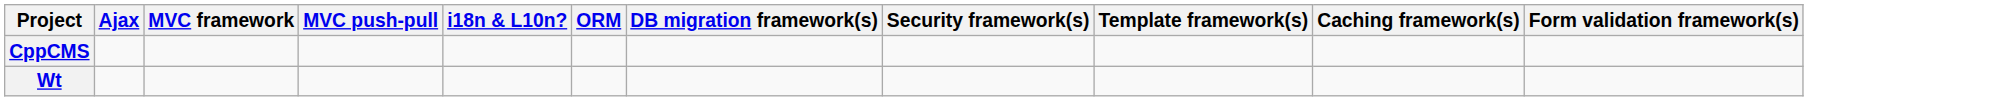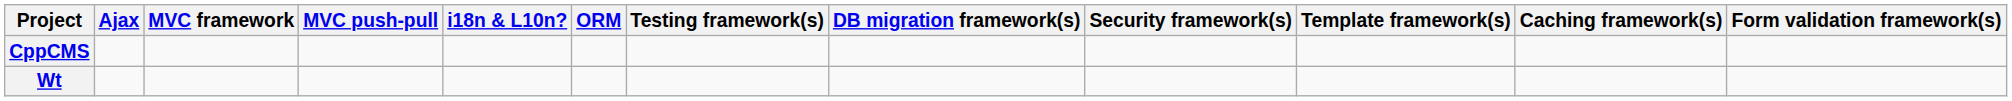 <table class="wikitable sortable sort-under" style="font-size: 90%">
 <tr>
 <th>Project</th>
 <th><a href='#'>Ajax</a></th>
 <th><a href='#'>MVC</a> framework</th>
 <th><a href='#'>MVC push-pull</a></th>
 <th><a href='#'>i18n & L10n?</a></th>
 <th><a href='#'>ORM</a></th>
+<th>Testing framework(s)</th>
 <th><a href='#'>DB migration</a> framework(s)</th>
 <th>Security framework(s)</th>
 <th>Template framework(s)</th>
 <th>Caching framework(s)</th>
 <th>Form validation framework(s)</th>
 </tr>
 <tr>
 <th><a href='#'>CppCMS</a></th>
+<td></td>
 <td></td>
 <td></td>
 <td></td>
 <td></td>
 <td></td>
 <td></td>
 <td></td>
 <td></td>
 <td></td>
 <td></td>
 </tr>
 <tr>
 <th><a href='#'>Wt</a></th>
 <td></td>
 <td></td>
 <td></td>
 <td></td>
 <td></td>
 <td></td>
 <td></td>
 <td></td>
 <td></td>
 <td></td>
+<td></td>
 </tr>
 </table>
